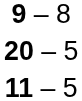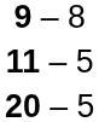 <table style="text-align:center">
 <tr>
 <th width=200></th>
 <th width=100></th>
 <th width=200></th>
 </tr>
 <tr>
 <td align=right><strong></strong></td>
 <td><strong>9</strong> – 8</td>
 <td align=left></td>
 </tr>
 <tr>
 <td align=right><strong></strong></td>
-<td><strong>20</strong> – 5</td>
+<td><strong>11</strong> – 5</td>
 <td align=left></td>
 </tr>
 <tr>
 <td align=right><strong></strong></td>
-<td><strong>11</strong> – 5</td>
+<td><strong>20</strong> – 5</td>
 <td align=left></td>
 </tr>
 </table>
